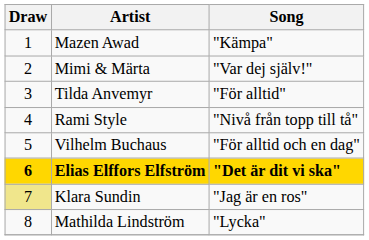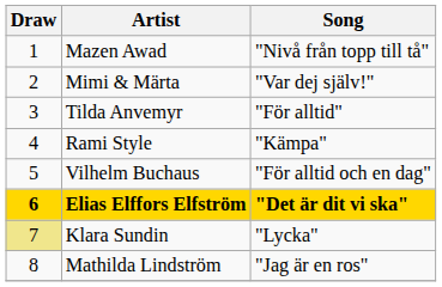 <table class="sortable wikitable" style="margin: 1em auto 1em auto; text-align:center;">
 <tr>
 <th>Draw</th>
 <th>Artist</th>
 <th>Song</th>
 </tr>
 <tr>
 <td>1</td>
 <td align="left">Mazen Awad</td>
-<td align="left">"Kämpa"</td>
+<td align="left">"Nivå från topp till tå"</td>
 </tr>
 <tr>
 <td>2</td>
 <td align="left">Mimi & Märta</td>
 <td align="left">"Var dej själv!"</td>
 </tr>
 <tr>
 <td>3</td>
 <td align="left">Tilda Anvemyr</td>
 <td align="left">"För alltid"</td>
 </tr>
 <tr>
 <td>4</td>
 <td align="left">Rami Style</td>
-<td align="left">"Nivå från topp till tå"</td>
+<td align="left">"Kämpa"</td>
 </tr>
 <tr>
 <td>5</td>
 <td align="left">Vilhelm Buchaus</td>
 <td align="left">"För alltid och en dag"</td>
 </tr>
 <tr bgcolor="GOLD">
 <td><strong>6</strong></td>
 <td align="left"><strong>Elias Elffors Elfström</strong></td>
 <td align="left"><strong>"Det är dit vi ska"</strong></td>
 </tr>
 <tr>
 <td style="background: khaki;">7</td>
 <td align="left">Klara Sundin</td>
-<td align="left">"Jag är en ros"</td>
+<td align="left">"Lycka"</td>
 </tr>
 <tr>
 <td>8</td>
 <td align="left">Mathilda Lindström</td>
-<td align="left">"Lycka"</td>
+<td align="left">"Jag är en ros"</td>
 </tr>
 <tr>
 </tr>
 </table>
